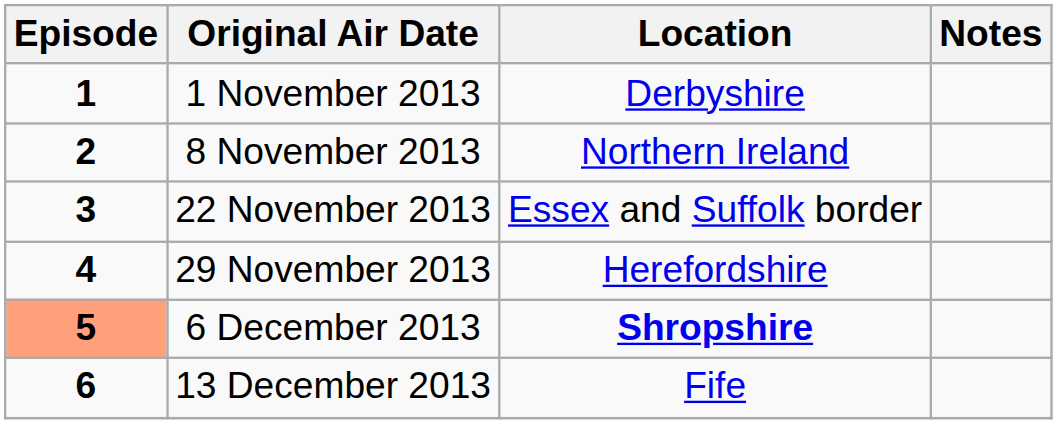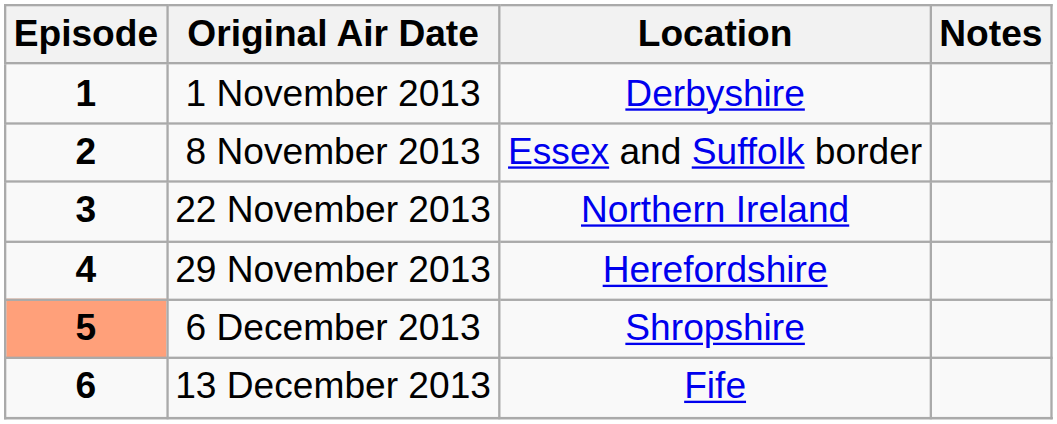 <table class="wikitable" style="text-align:center;">
 <tr>
 <th>Episode</th>
 <th>Original Air Date</th>
 <th>Location</th>
 <th>Notes</th>
 </tr>
 <tr>
 <td><strong>1</strong></td>
 <td>1 November 2013</td>
 <td><a href='#'>Derbyshire</a></td>
 <td></td>
 </tr>
 <tr>
 <td><strong>2</strong></td>
 <td>8 November 2013</td>
-<td><a href='#'>Northern Ireland</a></td>
+<td><a href='#'>Essex</a> and <a href='#'>Suffolk</a> border</td>
 <td></td>
 </tr>
 <tr>
 <td><strong>3</strong></td>
 <td>22 November 2013</td>
-<td><a href='#'>Essex</a> and <a href='#'>Suffolk</a> border</td>
+<td><a href='#'>Northern Ireland</a></td>
 <td></td>
 </tr>
 <tr>
 <td><strong>4</strong></td>
 <td>29 November 2013</td>
 <td><a href='#'>Herefordshire</a></td>
 <td></td>
 </tr>
 <tr>
 <td style="background: lightsalmon;"><strong>5</strong></td>
 <td>6 December 2013</td>
-<td><strong><a href='#'>Shropshire</a></strong></td>
+<td><a href='#'>Shropshire</a></td>
 <td></td>
 </tr>
 <tr>
 <td><strong>6</strong></td>
 <td>13 December 2013</td>
 <td><a href='#'>Fife</a></td>
 <td></td>
 </tr>
 <tr>
 </tr>
 </table>
